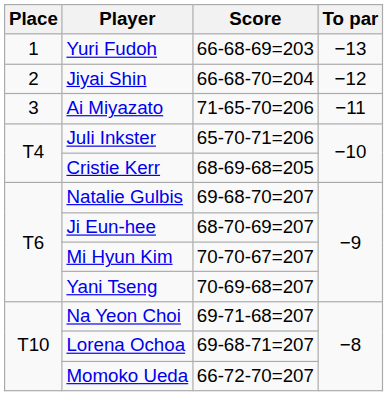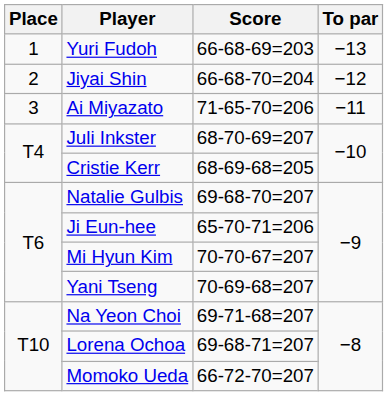 <table class="wikitable">
 <tr>
 <th>Place</th>
 <th>Player</th>
 <th>Score</th>
 <th>To par</th>
 </tr>
 <tr>
 <td align=center>1</td>
 <td> <a href='#'>Yuri Fudoh</a></td>
 <td align=center>66-68-69=203</td>
 <td align=center>−13</td>
 </tr>
 <tr>
 <td align=center>2</td>
 <td> <a href='#'>Jiyai Shin</a></td>
 <td align=center>66-68-70=204</td>
 <td align=center>−12</td>
 </tr>
 <tr>
 <td align=center>3</td>
 <td> <a href='#'>Ai Miyazato</a></td>
 <td align=center>71-65-70=206</td>
 <td align=center>−11</td>
 </tr>
 <tr>
 <td rowspan="2" align=center>T4</td>
 <td> <a href='#'>Juli Inkster</a></td>
-<td align=center>65-70-71=206</td>
+<td align=center>68-70-69=207</td>
 <td rowspan="2" align=center>−10</td>
 </tr>
 <tr>
 <td> <a href='#'>Cristie Kerr</a></td>
 <td align=center>68-69-68=205</td>
 </tr>
 <tr>
 <td rowspan="4" align=center>T6</td>
 <td> <a href='#'>Natalie Gulbis</a></td>
 <td align=center>69-68-70=207</td>
 <td rowspan="4" align=center>−9</td>
 </tr>
 <tr>
 <td> <a href='#'>Ji Eun-hee</a></td>
-<td align=center>68-70-69=207</td>
+<td align=center>65-70-71=206</td>
 </tr>
 <tr>
 <td> <a href='#'>Mi Hyun Kim</a></td>
 <td align=center>70-70-67=207</td>
 </tr>
 <tr>
 <td> <a href='#'>Yani Tseng</a></td>
 <td align=center>70-69-68=207</td>
 </tr>
 <tr>
 <td rowspan="3" align=center>T10</td>
 <td> <a href='#'>Na Yeon Choi</a></td>
 <td align=center>69-71-68=207</td>
 <td rowspan="3" align=center>−8</td>
 </tr>
 <tr>
 <td> <a href='#'>Lorena Ochoa</a></td>
 <td align=center>69-68-71=207</td>
 </tr>
 <tr>
 <td> <a href='#'>Momoko Ueda</a></td>
 <td align=center>66-72-70=207</td>
 </tr>
 </table>
